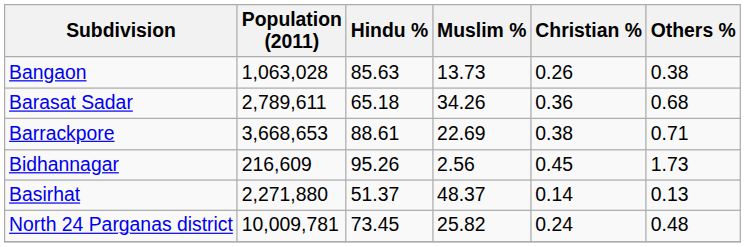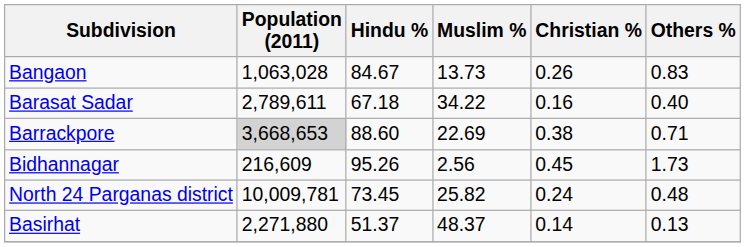 <table class="wikitable sortable">
 <tr>
 <th>Subdivision</th>
 <th>Population<br>(2011)</th>
 <th>Hindu %</th>
 <th>Muslim %</th>
 <th>Christian %</th>
 <th>Others %</th>
 </tr>
 <tr>
 <td><a href='#'>Bangaon</a></td>
 <td>1,063,028</td>
-<td>85.63</td>
+<td>84.67</td>
 <td>13.73</td>
 <td>0.26</td>
-<td>0.38</td>
+<td>0.83</td>
 </tr>
 <tr>
 <td><a href='#'>Barasat Sadar</a></td>
 <td>2,789,611</td>
-<td>65.18</td>
-<td>34.26</td>
-<td>0.36</td>
-<td>0.68</td>
+<td>67.18</td>
+<td>34.22</td>
+<td>0.16</td>
+<td>0.40</td>
 </tr>
 <tr>
 <td><a href='#'>Barrackpore</a></td>
-<td>3,668,653</td>
-<td>88.61</td>
+<td style="background: lightgrey;">3,668,653</td>
+<td>88.60</td>
 <td>22.69</td>
 <td>0.38</td>
 <td>0.71</td>
 </tr>
 <tr>
 <td><a href='#'>Bidhannagar</a></td>
 <td>216,609</td>
 <td>95.26</td>
 <td>2.56</td>
 <td>0.45</td>
 <td>1.73</td>
 </tr>
 <tr>
+<td><a href='#'>North 24 Parganas district</a></td>
+<td>10,009,781</td>
+<td>73.45</td>
+<td>25.82</td>
+<td>0.24</td>
+<td>0.48</td>
+</tr>
+<tr>
 <td><a href='#'>Basirhat</a></td>
 <td>2,271,880</td>
 <td>51.37</td>
 <td>48.37</td>
 <td>0.14</td>
 <td>0.13</td>
 </tr>
 <tr>
-<td><a href='#'>North 24 Parganas district</a></td>
-<td>10,009,781</td>
-<td>73.45</td>
-<td>25.82</td>
-<td>0.24</td>
-<td>0.48</td>
-</tr>
-<tr>
 </tr>
 </table>
